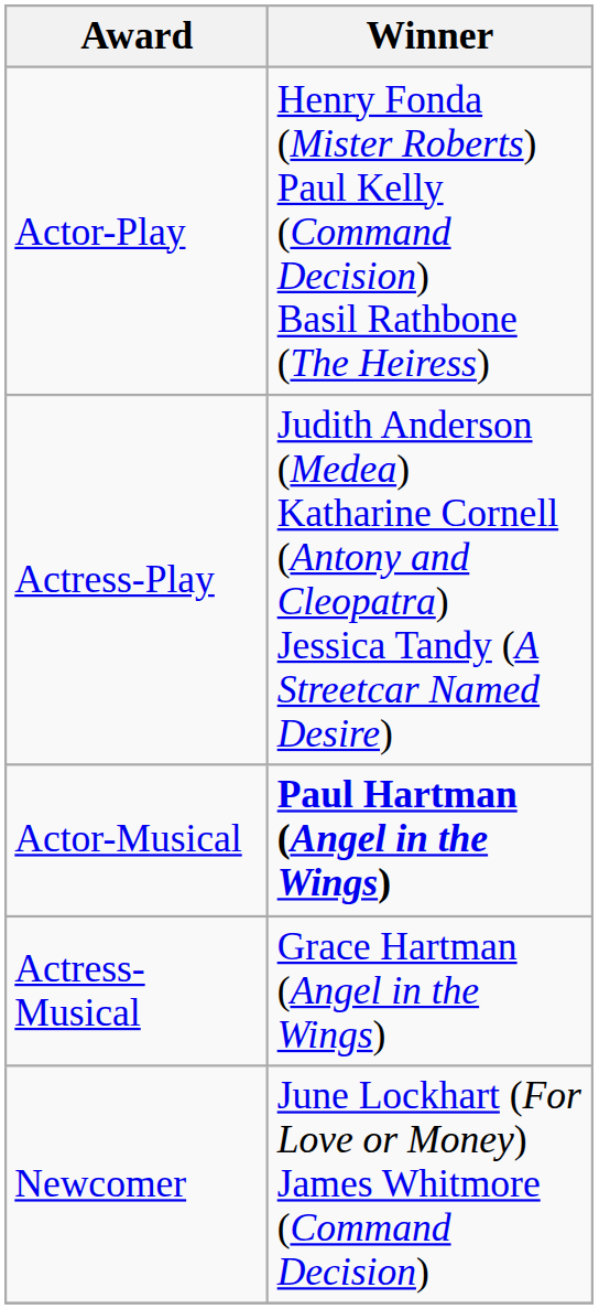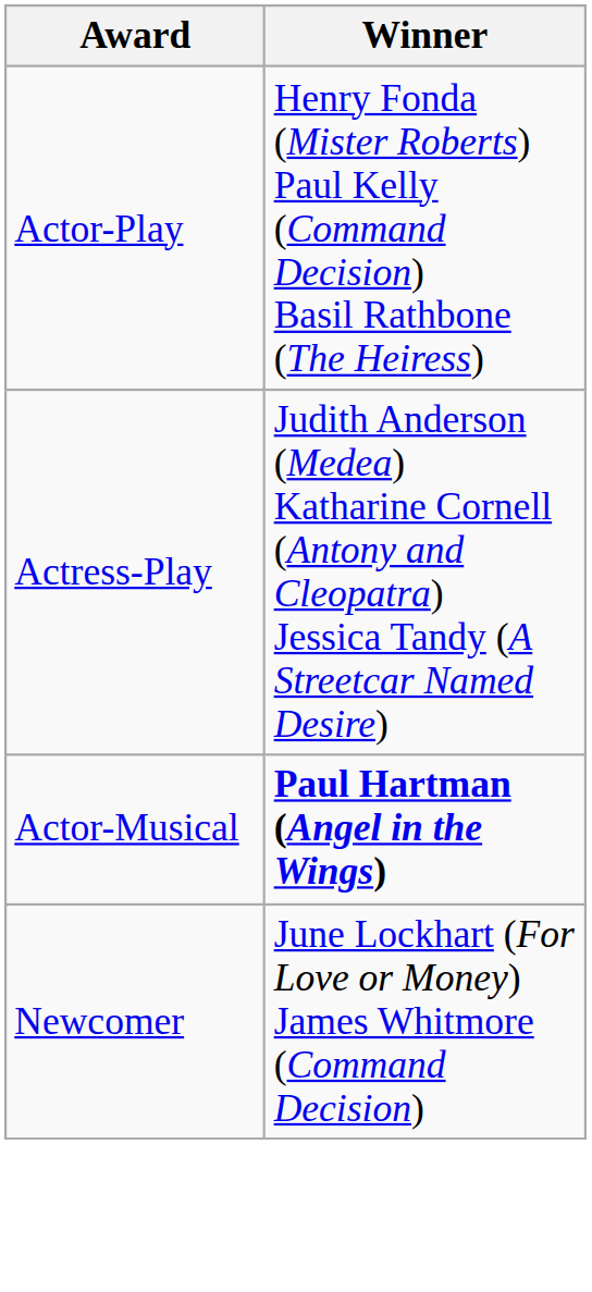 <table class="wikitable">
 <tr>
 <th width="100"><strong>Award</strong></th>
 <th width="125"><strong>Winner</strong></th>
 </tr>
 <tr>
 <td><a href='#'>Actor-Play</a></td>
 <td><a href='#'>Henry Fonda</a> (<em><a href='#'>Mister Roberts</a></em>)<br><a href='#'>Paul Kelly</a> (<em><a href='#'>Command Decision</a></em>)<br><a href='#'>Basil Rathbone</a> (<em><a href='#'>The Heiress</a></em>)</td>
 </tr>
 <tr>
 <td><a href='#'>Actress-Play</a></td>
 <td><a href='#'>Judith Anderson</a> (<em><a href='#'>Medea</a></em>)<br><a href='#'>Katharine Cornell</a> (<em><a href='#'>Antony and Cleopatra</a></em>)<br><a href='#'>Jessica Tandy</a> (<em><a href='#'>A Streetcar Named Desire</a></em>)</td>
 </tr>
 <tr>
 <td><a href='#'>Actor-Musical</a></td>
 <td><strong><a href='#'>Paul Hartman</a> (<em><a href='#'>Angel in the Wings</a></em>)</strong></td>
 </tr>
 <tr>
-<td><a href='#'>Actress-Musical</a></td>
-<td><a href='#'>Grace Hartman</a> (<em><a href='#'>Angel in the Wings</a></em>)</td>
-</tr>
-<tr>
 <td><a href='#'>Newcomer</a></td>
 <td><a href='#'>June Lockhart</a> (<em>For Love or Money</em>)<br><a href='#'>James Whitmore</a> (<em><a href='#'>Command Decision</a></em>)</td>
 </tr>
 <tr>
 </tr>
 </table>
